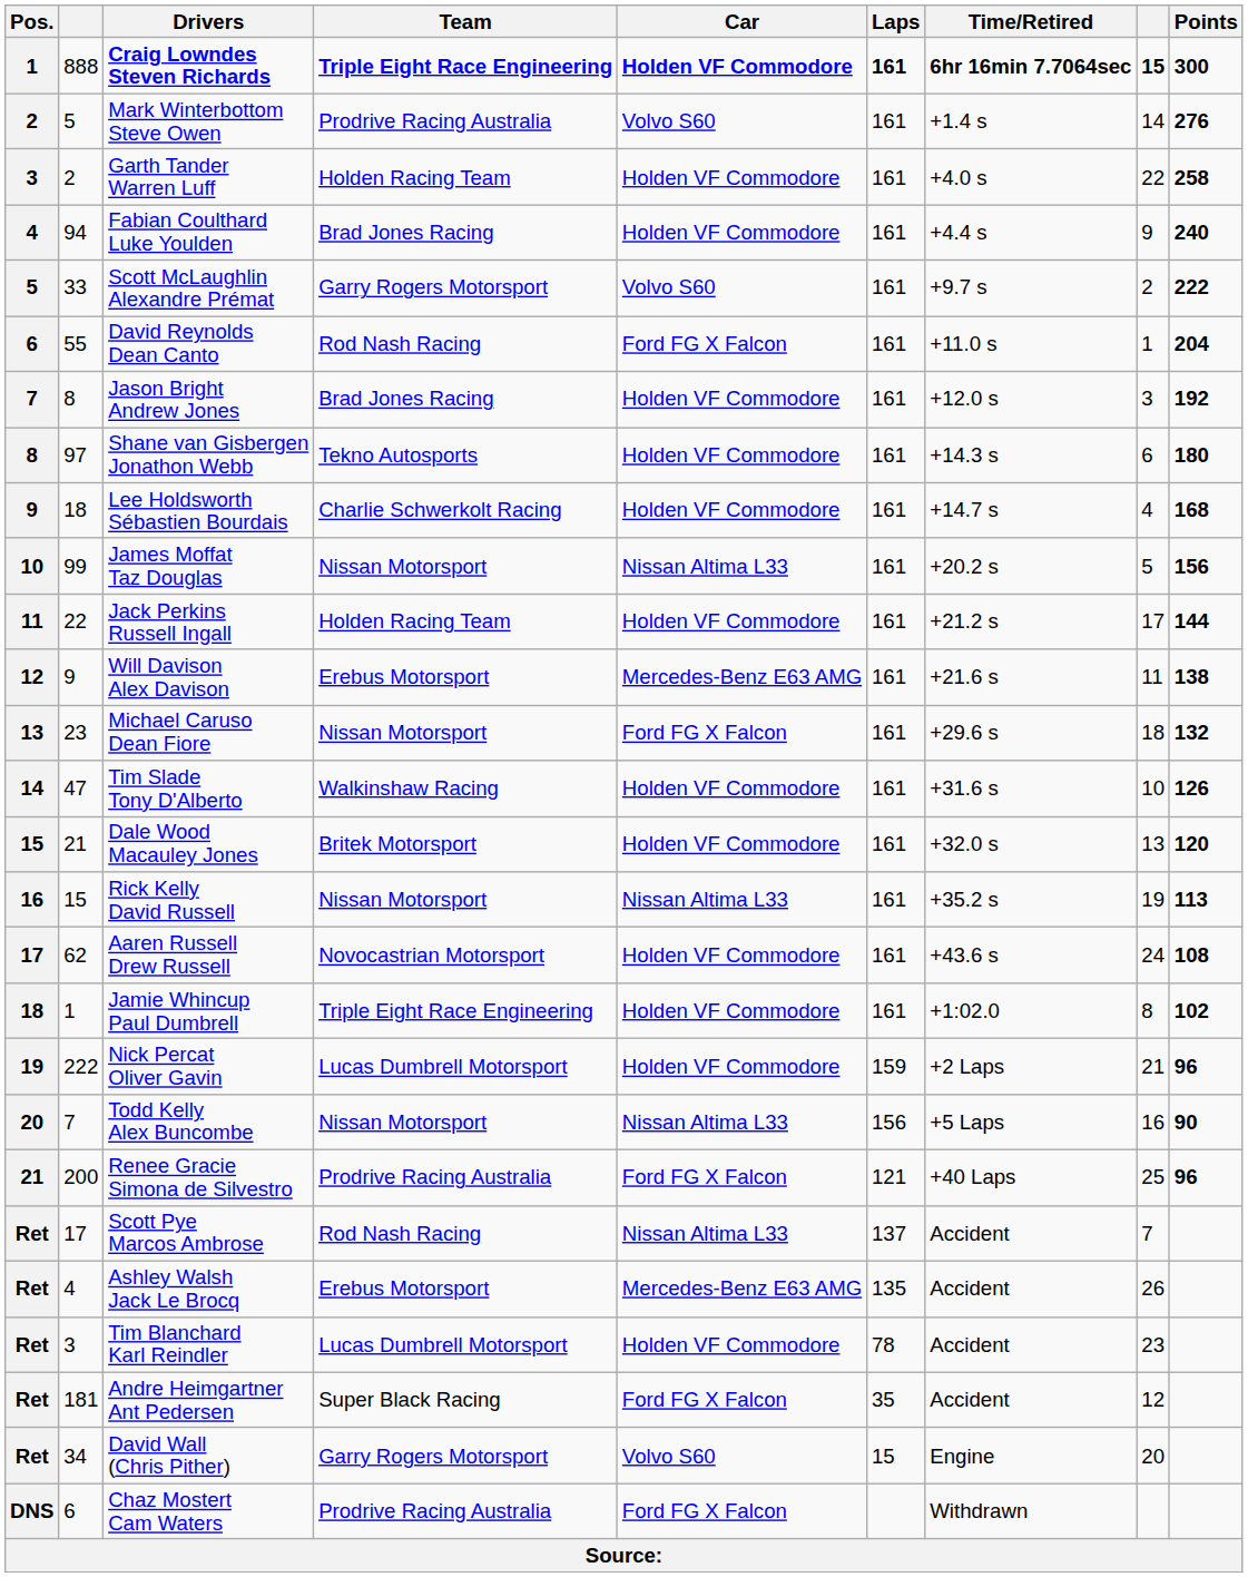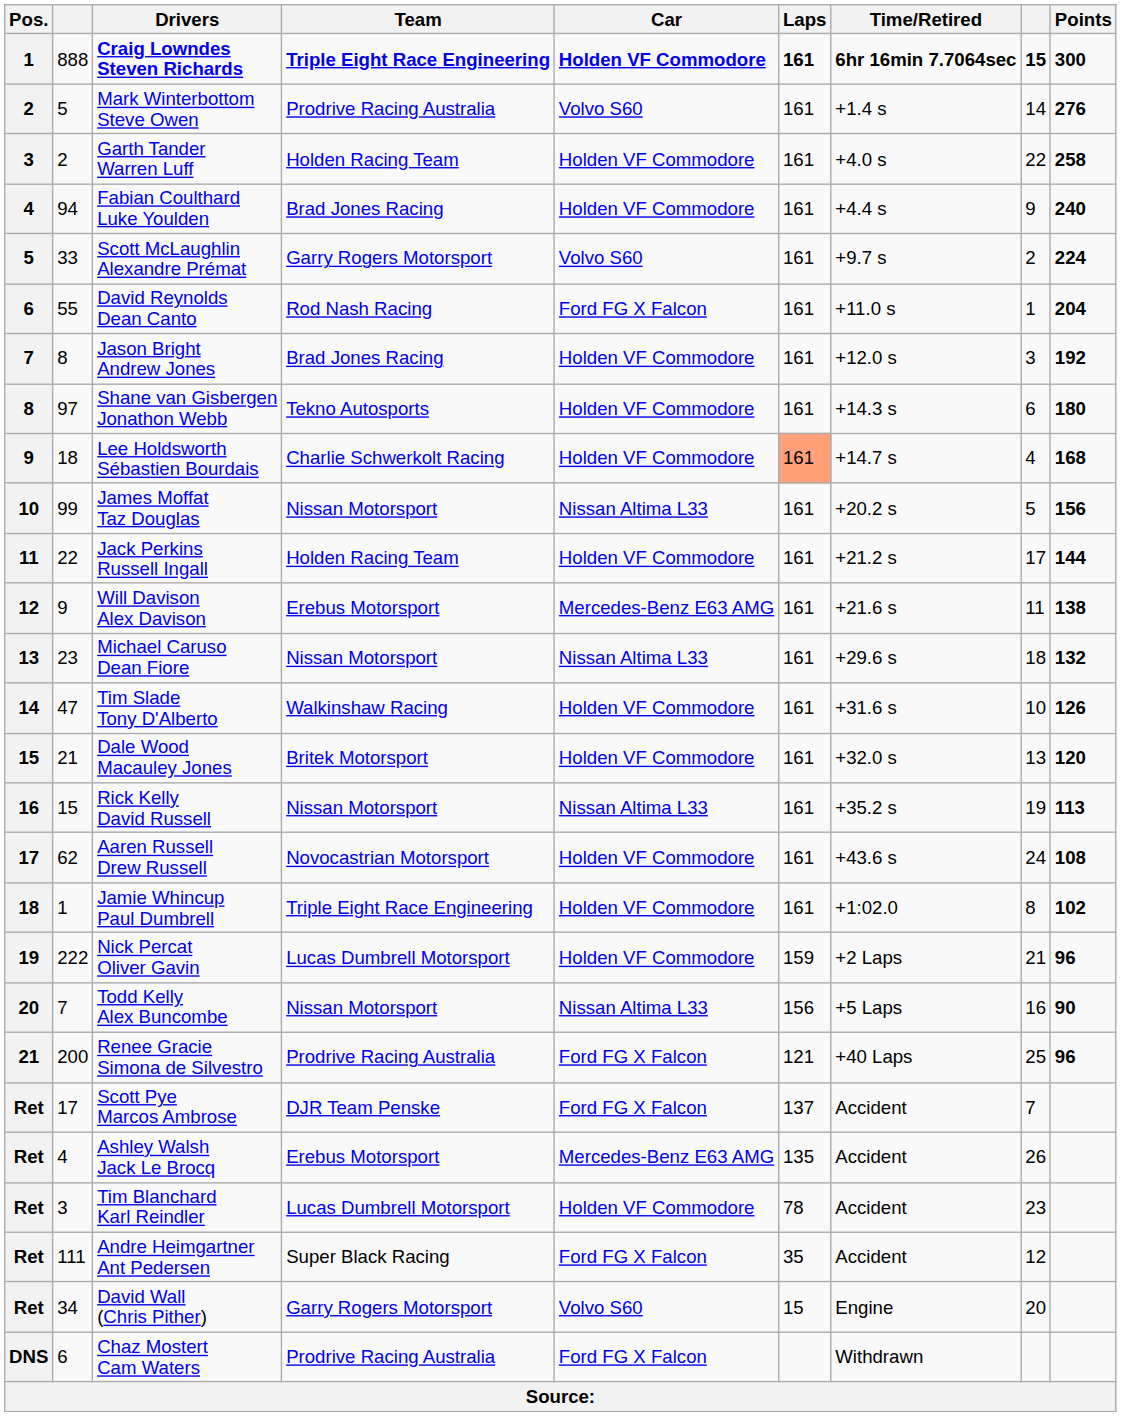 <table class="wikitable" style="font-size: 85%;">
 <tr>
 <th>Pos.</th>
 <th></th>
 <th>Drivers</th>
 <th>Team</th>
 <th>Car</th>
 <th>Laps</th>
 <th>Time/Retired</th>
 <th></th>
 <th>Points</th>
 </tr>
 <tr>
 <th>1</th>
 <td>888</td>
 <td> <strong><a href='#'>Craig Lowndes</a></strong><br> <strong><a href='#'>Steven Richards</a></strong></td>
 <td><strong><a href='#'>Triple Eight Race Engineering</a></strong></td>
 <td><strong><a href='#'>Holden VF Commodore</a></strong></td>
 <td><strong>161</strong></td>
 <td><strong>6hr 16min 7.7064sec</strong></td>
 <td><strong>15</strong></td>
 <td><strong>300</strong></td>
 </tr>
 <tr>
 <th>2</th>
 <td>5</td>
 <td> <a href='#'>Mark Winterbottom</a><br> <a href='#'>Steve Owen</a></td>
 <td><a href='#'>Prodrive Racing Australia</a></td>
 <td><a href='#'>Volvo S60</a></td>
 <td>161</td>
 <td>+1.4 s</td>
 <td>14</td>
 <td><strong>276</strong></td>
 </tr>
 <tr>
 <th>3</th>
 <td>2</td>
 <td> <a href='#'>Garth Tander</a><br> <a href='#'>Warren Luff</a></td>
 <td><a href='#'>Holden Racing Team</a></td>
 <td><a href='#'>Holden VF Commodore</a></td>
 <td>161</td>
 <td>+4.0 s</td>
 <td>22</td>
 <td><strong>258</strong></td>
 </tr>
 <tr>
 <th>4</th>
 <td>94</td>
 <td> <a href='#'>Fabian Coulthard</a><br> <a href='#'>Luke Youlden</a></td>
 <td><a href='#'>Brad Jones Racing</a></td>
 <td><a href='#'>Holden VF Commodore</a></td>
 <td>161</td>
 <td>+4.4 s</td>
 <td>9</td>
 <td><strong>240</strong></td>
 </tr>
 <tr>
 <th>5</th>
 <td>33</td>
 <td> <a href='#'>Scott McLaughlin</a><br> <a href='#'>Alexandre Prémat</a></td>
 <td><a href='#'>Garry Rogers Motorsport</a></td>
 <td><a href='#'>Volvo S60</a></td>
 <td>161</td>
 <td>+9.7 s</td>
 <td>2</td>
-<td><strong>222</strong></td>
+<td><strong>224</strong></td>
 </tr>
 <tr>
 <th>6</th>
 <td>55</td>
 <td> <a href='#'>David Reynolds</a><br> <a href='#'>Dean Canto</a></td>
 <td><a href='#'>Rod Nash Racing</a></td>
 <td><a href='#'>Ford FG X Falcon</a></td>
 <td>161</td>
 <td>+11.0 s</td>
 <td>1</td>
 <td><strong>204</strong></td>
 </tr>
 <tr>
 <th>7</th>
 <td>8</td>
 <td> <a href='#'>Jason Bright</a><br> <a href='#'>Andrew Jones</a></td>
 <td><a href='#'>Brad Jones Racing</a></td>
 <td><a href='#'>Holden VF Commodore</a></td>
 <td>161</td>
 <td>+12.0 s</td>
 <td>3</td>
 <td><strong>192</strong></td>
 </tr>
 <tr>
 <th>8</th>
 <td>97</td>
 <td> <a href='#'>Shane van Gisbergen</a><br> <a href='#'>Jonathon Webb</a></td>
 <td><a href='#'>Tekno Autosports</a></td>
 <td><a href='#'>Holden VF Commodore</a></td>
 <td>161</td>
 <td>+14.3 s</td>
 <td>6</td>
 <td><strong>180</strong></td>
 </tr>
 <tr>
 <th>9</th>
 <td>18</td>
 <td> <a href='#'>Lee Holdsworth</a><br> <a href='#'>Sébastien Bourdais</a></td>
 <td><a href='#'>Charlie Schwerkolt Racing</a></td>
 <td><a href='#'>Holden VF Commodore</a></td>
-<td>161</td>
+<td style="background: lightsalmon;">161</td>
 <td>+14.7 s</td>
 <td>4</td>
 <td><strong>168</strong></td>
 </tr>
 <tr>
 <th>10</th>
 <td>99</td>
 <td> <a href='#'>James Moffat</a><br> <a href='#'>Taz Douglas</a></td>
 <td><a href='#'>Nissan Motorsport</a></td>
 <td><a href='#'>Nissan Altima L33</a></td>
 <td>161</td>
 <td>+20.2 s</td>
 <td>5</td>
 <td><strong>156</strong></td>
 </tr>
 <tr>
 <th>11</th>
 <td>22</td>
 <td> <a href='#'>Jack Perkins</a><br> <a href='#'>Russell Ingall</a></td>
 <td><a href='#'>Holden Racing Team</a></td>
 <td><a href='#'>Holden VF Commodore</a></td>
 <td>161</td>
 <td>+21.2 s</td>
 <td>17</td>
 <td><strong>144</strong></td>
 </tr>
 <tr>
 <th>12</th>
 <td>9</td>
 <td> <a href='#'>Will Davison</a><br> <a href='#'>Alex Davison</a></td>
 <td><a href='#'>Erebus Motorsport</a></td>
 <td><a href='#'>Mercedes-Benz E63 AMG</a></td>
 <td>161</td>
 <td>+21.6 s</td>
 <td>11</td>
 <td><strong>138</strong></td>
 </tr>
 <tr>
 <th>13</th>
 <td>23</td>
 <td> <a href='#'>Michael Caruso</a><br> <a href='#'>Dean Fiore</a></td>
 <td><a href='#'>Nissan Motorsport</a></td>
-<td><a href='#'>Ford FG X Falcon</a></td>
+<td><a href='#'>Nissan Altima L33</a></td>
 <td>161</td>
 <td>+29.6 s</td>
 <td>18</td>
 <td><strong>132</strong></td>
 </tr>
 <tr>
 <th>14</th>
 <td>47</td>
 <td> <a href='#'>Tim Slade</a><br> <a href='#'>Tony D'Alberto</a></td>
 <td><a href='#'>Walkinshaw Racing</a></td>
 <td><a href='#'>Holden VF Commodore</a></td>
 <td>161</td>
 <td>+31.6 s</td>
 <td>10</td>
 <td><strong>126</strong></td>
 </tr>
 <tr>
 <th>15</th>
 <td>21</td>
 <td> <a href='#'>Dale Wood</a><br> <a href='#'>Macauley Jones</a></td>
 <td><a href='#'>Britek Motorsport</a></td>
 <td><a href='#'>Holden VF Commodore</a></td>
 <td>161</td>
 <td>+32.0 s</td>
 <td>13</td>
 <td><strong>120</strong></td>
 </tr>
 <tr>
 <th>16</th>
 <td>15</td>
 <td> <a href='#'>Rick Kelly</a><br> <a href='#'>David Russell</a></td>
 <td><a href='#'>Nissan Motorsport</a></td>
 <td><a href='#'>Nissan Altima L33</a></td>
 <td>161</td>
 <td>+35.2 s</td>
 <td>19</td>
 <td><strong>113</strong></td>
 </tr>
 <tr>
 <th>17</th>
 <td>62</td>
 <td> <a href='#'>Aaren Russell</a><br> <a href='#'>Drew Russell</a></td>
 <td><a href='#'>Novocastrian Motorsport</a></td>
 <td><a href='#'>Holden VF Commodore</a></td>
 <td>161</td>
 <td>+43.6 s</td>
 <td>24</td>
 <td><strong>108</strong></td>
 </tr>
 <tr>
 <th>18</th>
 <td>1</td>
 <td> <a href='#'>Jamie Whincup</a><br> <a href='#'>Paul Dumbrell</a></td>
 <td><a href='#'>Triple Eight Race Engineering</a></td>
 <td><a href='#'>Holden VF Commodore</a></td>
 <td>161</td>
 <td>+1:02.0</td>
 <td>8</td>
 <td><strong>102</strong></td>
 </tr>
 <tr>
 <th>19</th>
 <td>222</td>
 <td> <a href='#'>Nick Percat</a><br> <a href='#'>Oliver Gavin</a></td>
 <td><a href='#'>Lucas Dumbrell Motorsport</a></td>
 <td><a href='#'>Holden VF Commodore</a></td>
 <td>159</td>
 <td>+2 Laps</td>
 <td>21</td>
 <td><strong>96</strong></td>
 </tr>
 <tr>
 <th>20</th>
 <td>7</td>
 <td> <a href='#'>Todd Kelly</a><br> <a href='#'>Alex Buncombe</a></td>
 <td><a href='#'>Nissan Motorsport</a></td>
 <td><a href='#'>Nissan Altima L33</a></td>
 <td>156</td>
 <td>+5 Laps</td>
 <td>16</td>
 <td><strong>90</strong></td>
 </tr>
 <tr>
 <th>21</th>
 <td>200</td>
 <td> <a href='#'>Renee Gracie</a><br> <a href='#'>Simona de Silvestro</a></td>
 <td><a href='#'>Prodrive Racing Australia</a></td>
 <td><a href='#'>Ford FG X Falcon</a></td>
 <td>121</td>
 <td>+40 Laps</td>
 <td>25</td>
 <td><strong>96</strong></td>
 </tr>
 <tr>
 <th>Ret</th>
 <td>17</td>
 <td> <a href='#'>Scott Pye</a><br> <a href='#'>Marcos Ambrose</a></td>
-<td><a href='#'>Rod Nash Racing</a></td>
-<td><a href='#'>Nissan Altima L33</a></td>
+<td><a href='#'>DJR Team Penske</a></td>
+<td><a href='#'>Ford FG X Falcon</a></td>
 <td>137</td>
 <td>Accident</td>
 <td>7</td>
 <td></td>
 </tr>
 <tr>
 <th>Ret</th>
 <td>4</td>
 <td> <a href='#'>Ashley Walsh</a><br> <a href='#'>Jack Le Brocq</a></td>
 <td><a href='#'>Erebus Motorsport</a></td>
 <td><a href='#'>Mercedes-Benz E63 AMG</a></td>
 <td>135</td>
 <td>Accident</td>
 <td>26</td>
 <td></td>
 </tr>
 <tr>
 <th>Ret</th>
 <td>3</td>
 <td> <a href='#'>Tim Blanchard</a><br> <a href='#'>Karl Reindler</a></td>
 <td><a href='#'>Lucas Dumbrell Motorsport</a></td>
 <td><a href='#'>Holden VF Commodore</a></td>
 <td>78</td>
 <td>Accident</td>
 <td>23</td>
 <td></td>
 </tr>
 <tr>
 <th>Ret</th>
-<td>181</td>
+<td>111</td>
 <td> <a href='#'>Andre Heimgartner</a><br> <a href='#'>Ant Pedersen</a></td>
 <td>Super Black Racing</td>
 <td><a href='#'>Ford FG X Falcon</a></td>
 <td>35</td>
 <td>Accident</td>
 <td>12</td>
 <td></td>
 </tr>
 <tr>
 <th>Ret</th>
 <td>34</td>
 <td> <a href='#'>David Wall</a><br> (<a href='#'>Chris Pither</a>)</td>
 <td><a href='#'>Garry Rogers Motorsport</a></td>
 <td><a href='#'>Volvo S60</a></td>
 <td>15</td>
 <td>Engine</td>
 <td>20</td>
 <td></td>
 </tr>
 <tr>
 <th>DNS</th>
 <td>6</td>
 <td> <a href='#'>Chaz Mostert</a><br> <a href='#'>Cam Waters</a></td>
 <td><a href='#'>Prodrive Racing Australia</a></td>
 <td><a href='#'>Ford FG X Falcon</a></td>
 <td></td>
 <td>Withdrawn</td>
 <td></td>
 <td></td>
 </tr>
 <tr>
 <th colspan="9">Source:</th>
 </tr>
 <tr>
 </tr>
 </table>
